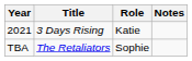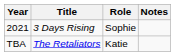 <table class="wikitable">
 <tr>
 <th>Year</th>
 <th>Title</th>
 <th>Role</th>
 <th>Notes</th>
 </tr>
 <tr>
 <td>2021</td>
 <td><em>3 Days Rising</em></td>
-<td>Katie</td>
+<td>Sophie</td>
 <td></td>
 </tr>
 <tr>
 <td>TBA</td>
 <td><em><a href='#'>The Retaliators</a></em></td>
-<td>Sophie</td>
+<td>Katie</td>
 <td></td>
 </tr>
 </table>
